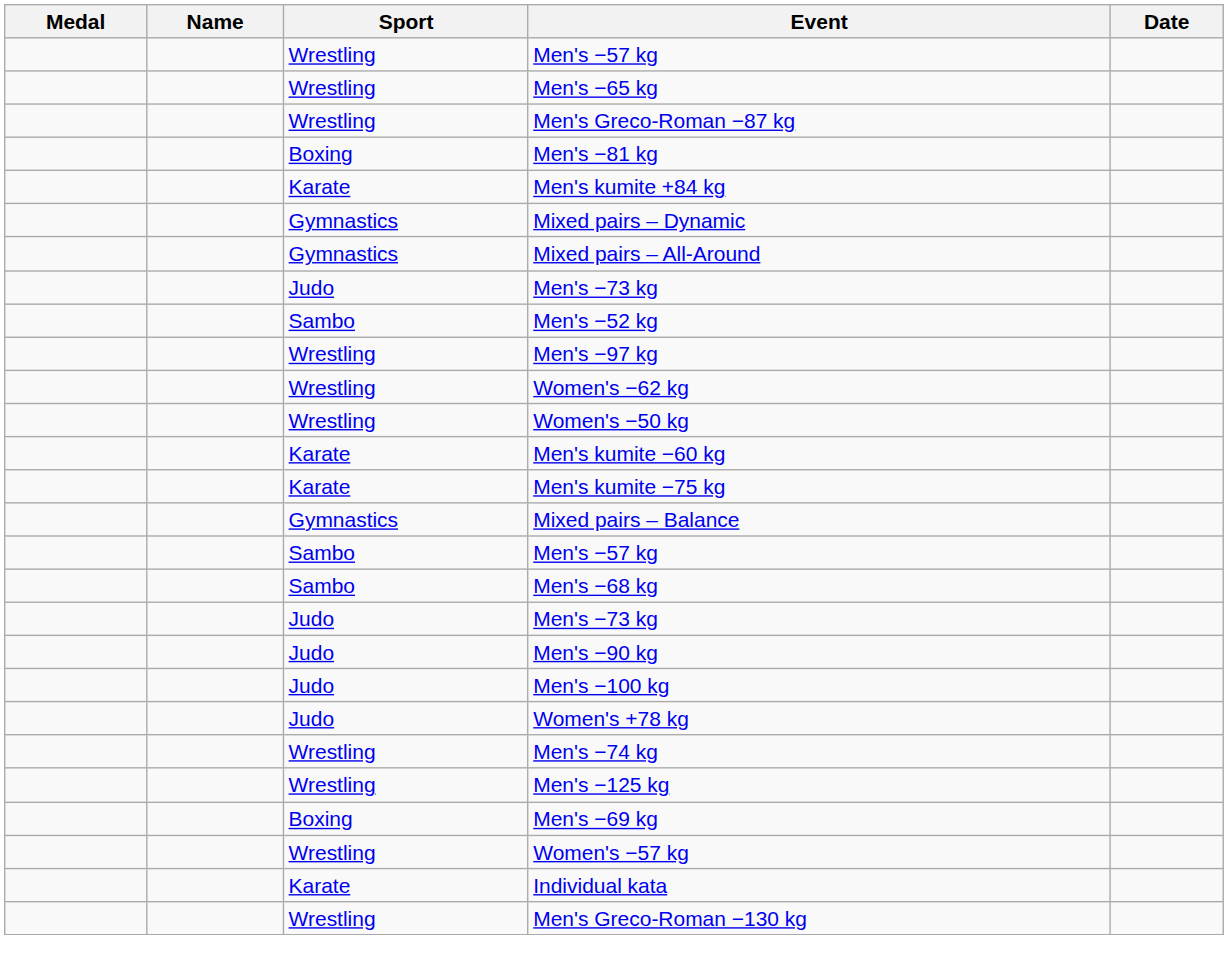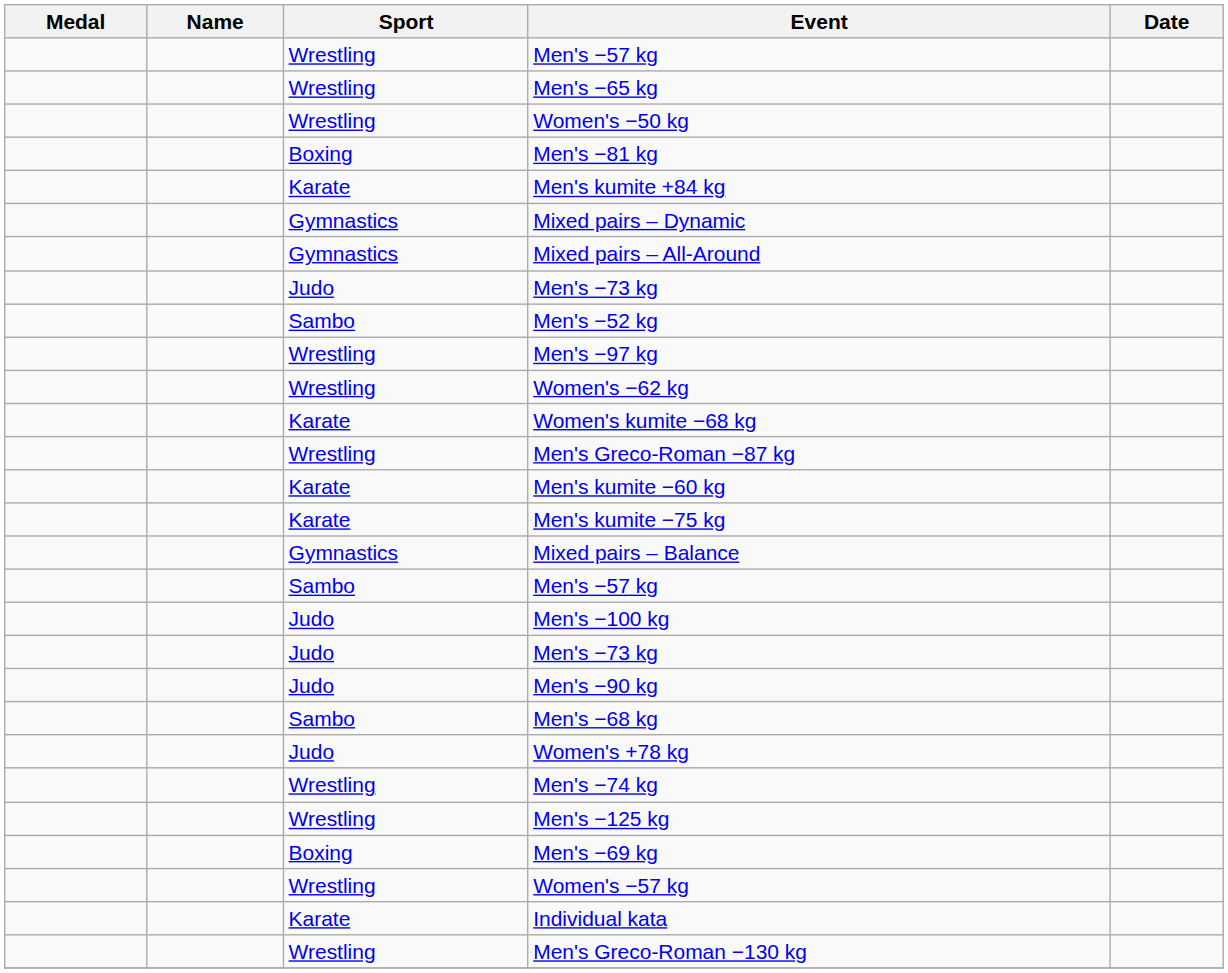 <table class="wikitable sortable" style="font-size: 95%;" width=100%>
 <tr>
 <th>Medal</th>
 <th>Name</th>
 <th>Sport</th>
 <th>Event</th>
 <th>Date</th>
 </tr>
 <tr>
 <td></td>
 <td></td>
 <td><a href='#'>Wrestling</a></td>
 <td><a href='#'>Men's −57 kg</a></td>
 <td></td>
 </tr>
 <tr>
 <td></td>
 <td></td>
 <td><a href='#'>Wrestling</a></td>
 <td><a href='#'>Men's −65 kg</a></td>
 <td></td>
 </tr>
 <tr>
 <td></td>
 <td></td>
 <td><a href='#'>Wrestling</a></td>
-<td><a href='#'>Men's Greco-Roman −87 kg</a></td>
+<td><a href='#'>Women's −50 kg</a></td>
 <td></td>
 </tr>
 <tr>
 <td></td>
 <td></td>
 <td><a href='#'>Boxing</a></td>
 <td><a href='#'>Men's −81 kg</a></td>
 <td></td>
 </tr>
 <tr>
 <td></td>
 <td></td>
 <td><a href='#'>Karate</a></td>
 <td><a href='#'>Men's kumite +84 kg</a></td>
 <td></td>
 </tr>
 <tr>
 <td></td>
 <td><br></td>
 <td><a href='#'>Gymnastics</a></td>
 <td><a href='#'>Mixed pairs – Dynamic</a></td>
 <td></td>
 </tr>
 <tr>
 <td></td>
 <td><br></td>
 <td><a href='#'>Gymnastics</a></td>
 <td><a href='#'>Mixed pairs – All-Around</a></td>
 <td></td>
 </tr>
 <tr>
 <td></td>
 <td></td>
 <td><a href='#'>Judo</a></td>
 <td><a href='#'>Men's −73 kg</a></td>
 <td></td>
 </tr>
 <tr>
 <td></td>
 <td></td>
 <td><a href='#'>Sambo</a></td>
 <td><a href='#'>Men's −52 kg</a></td>
 <td></td>
 </tr>
 <tr>
 <td></td>
 <td></td>
 <td><a href='#'>Wrestling</a></td>
 <td><a href='#'>Men's −97 kg</a></td>
 <td></td>
 </tr>
 <tr>
 <td></td>
 <td></td>
 <td><a href='#'>Wrestling</a></td>
 <td><a href='#'>Women's −62 kg</a></td>
 <td></td>
 </tr>
 <tr>
 <td></td>
 <td></td>
+<td><a href='#'>Karate</a></td>
+<td><a href='#'>Women's kumite −68 kg</a></td>
+<td></td>
+</tr>
+<tr>
+<td></td>
+<td></td>
 <td><a href='#'>Wrestling</a></td>
-<td><a href='#'>Women's −50 kg</a></td>
+<td><a href='#'>Men's Greco-Roman −87 kg</a></td>
 <td></td>
 </tr>
 <tr>
 <td></td>
 <td></td>
 <td><a href='#'>Karate</a></td>
 <td><a href='#'>Men's kumite −60 kg</a></td>
 <td></td>
 </tr>
 <tr>
 <td></td>
 <td></td>
 <td><a href='#'>Karate</a></td>
 <td><a href='#'>Men's kumite −75 kg</a></td>
 <td></td>
 </tr>
 <tr>
 <td></td>
 <td><br></td>
 <td><a href='#'>Gymnastics</a></td>
 <td><a href='#'>Mixed pairs – Balance</a></td>
 <td></td>
 </tr>
 <tr>
 <td></td>
 <td></td>
 <td><a href='#'>Sambo</a></td>
 <td><a href='#'>Men's −57 kg</a></td>
 <td></td>
 </tr>
 <tr>
 <td></td>
 <td></td>
-<td><a href='#'>Sambo</a></td>
-<td><a href='#'>Men's −68 kg</a></td>
+<td><a href='#'>Judo</a></td>
+<td><a href='#'>Men's −100 kg</a></td>
 <td></td>
 </tr>
 <tr>
 <td></td>
 <td></td>
 <td><a href='#'>Judo</a></td>
 <td><a href='#'>Men's −73 kg</a></td>
 <td></td>
 </tr>
 <tr>
 <td></td>
 <td></td>
 <td><a href='#'>Judo</a></td>
 <td><a href='#'>Men's −90 kg</a></td>
 <td></td>
 </tr>
 <tr>
 <td></td>
 <td></td>
-<td><a href='#'>Judo</a></td>
-<td><a href='#'>Men's −100 kg</a></td>
+<td><a href='#'>Sambo</a></td>
+<td><a href='#'>Men's −68 kg</a></td>
 <td></td>
 </tr>
 <tr>
 <td></td>
 <td></td>
 <td><a href='#'>Judo</a></td>
 <td><a href='#'>Women's +78 kg</a></td>
 <td></td>
 </tr>
 <tr>
 <td></td>
 <td></td>
 <td><a href='#'>Wrestling</a></td>
 <td><a href='#'>Men's −74 kg</a></td>
 <td></td>
 </tr>
 <tr>
 <td></td>
 <td></td>
 <td><a href='#'>Wrestling</a></td>
 <td><a href='#'>Men's −125 kg</a></td>
 <td></td>
 </tr>
 <tr>
 <td></td>
 <td></td>
 <td><a href='#'>Boxing</a></td>
 <td><a href='#'>Men's −69 kg</a></td>
 <td></td>
 </tr>
 <tr>
 <td></td>
 <td></td>
 <td><a href='#'>Wrestling</a></td>
 <td><a href='#'>Women's −57 kg</a></td>
 <td></td>
 </tr>
 <tr>
 <td></td>
 <td></td>
 <td><a href='#'>Karate</a></td>
 <td><a href='#'>Individual kata</a></td>
 <td></td>
 </tr>
 <tr>
 <td></td>
 <td></td>
 <td><a href='#'>Wrestling</a></td>
 <td><a href='#'>Men's Greco-Roman −130 kg</a></td>
 <td></td>
 </tr>
 <tr>
 </tr>
 </table>
